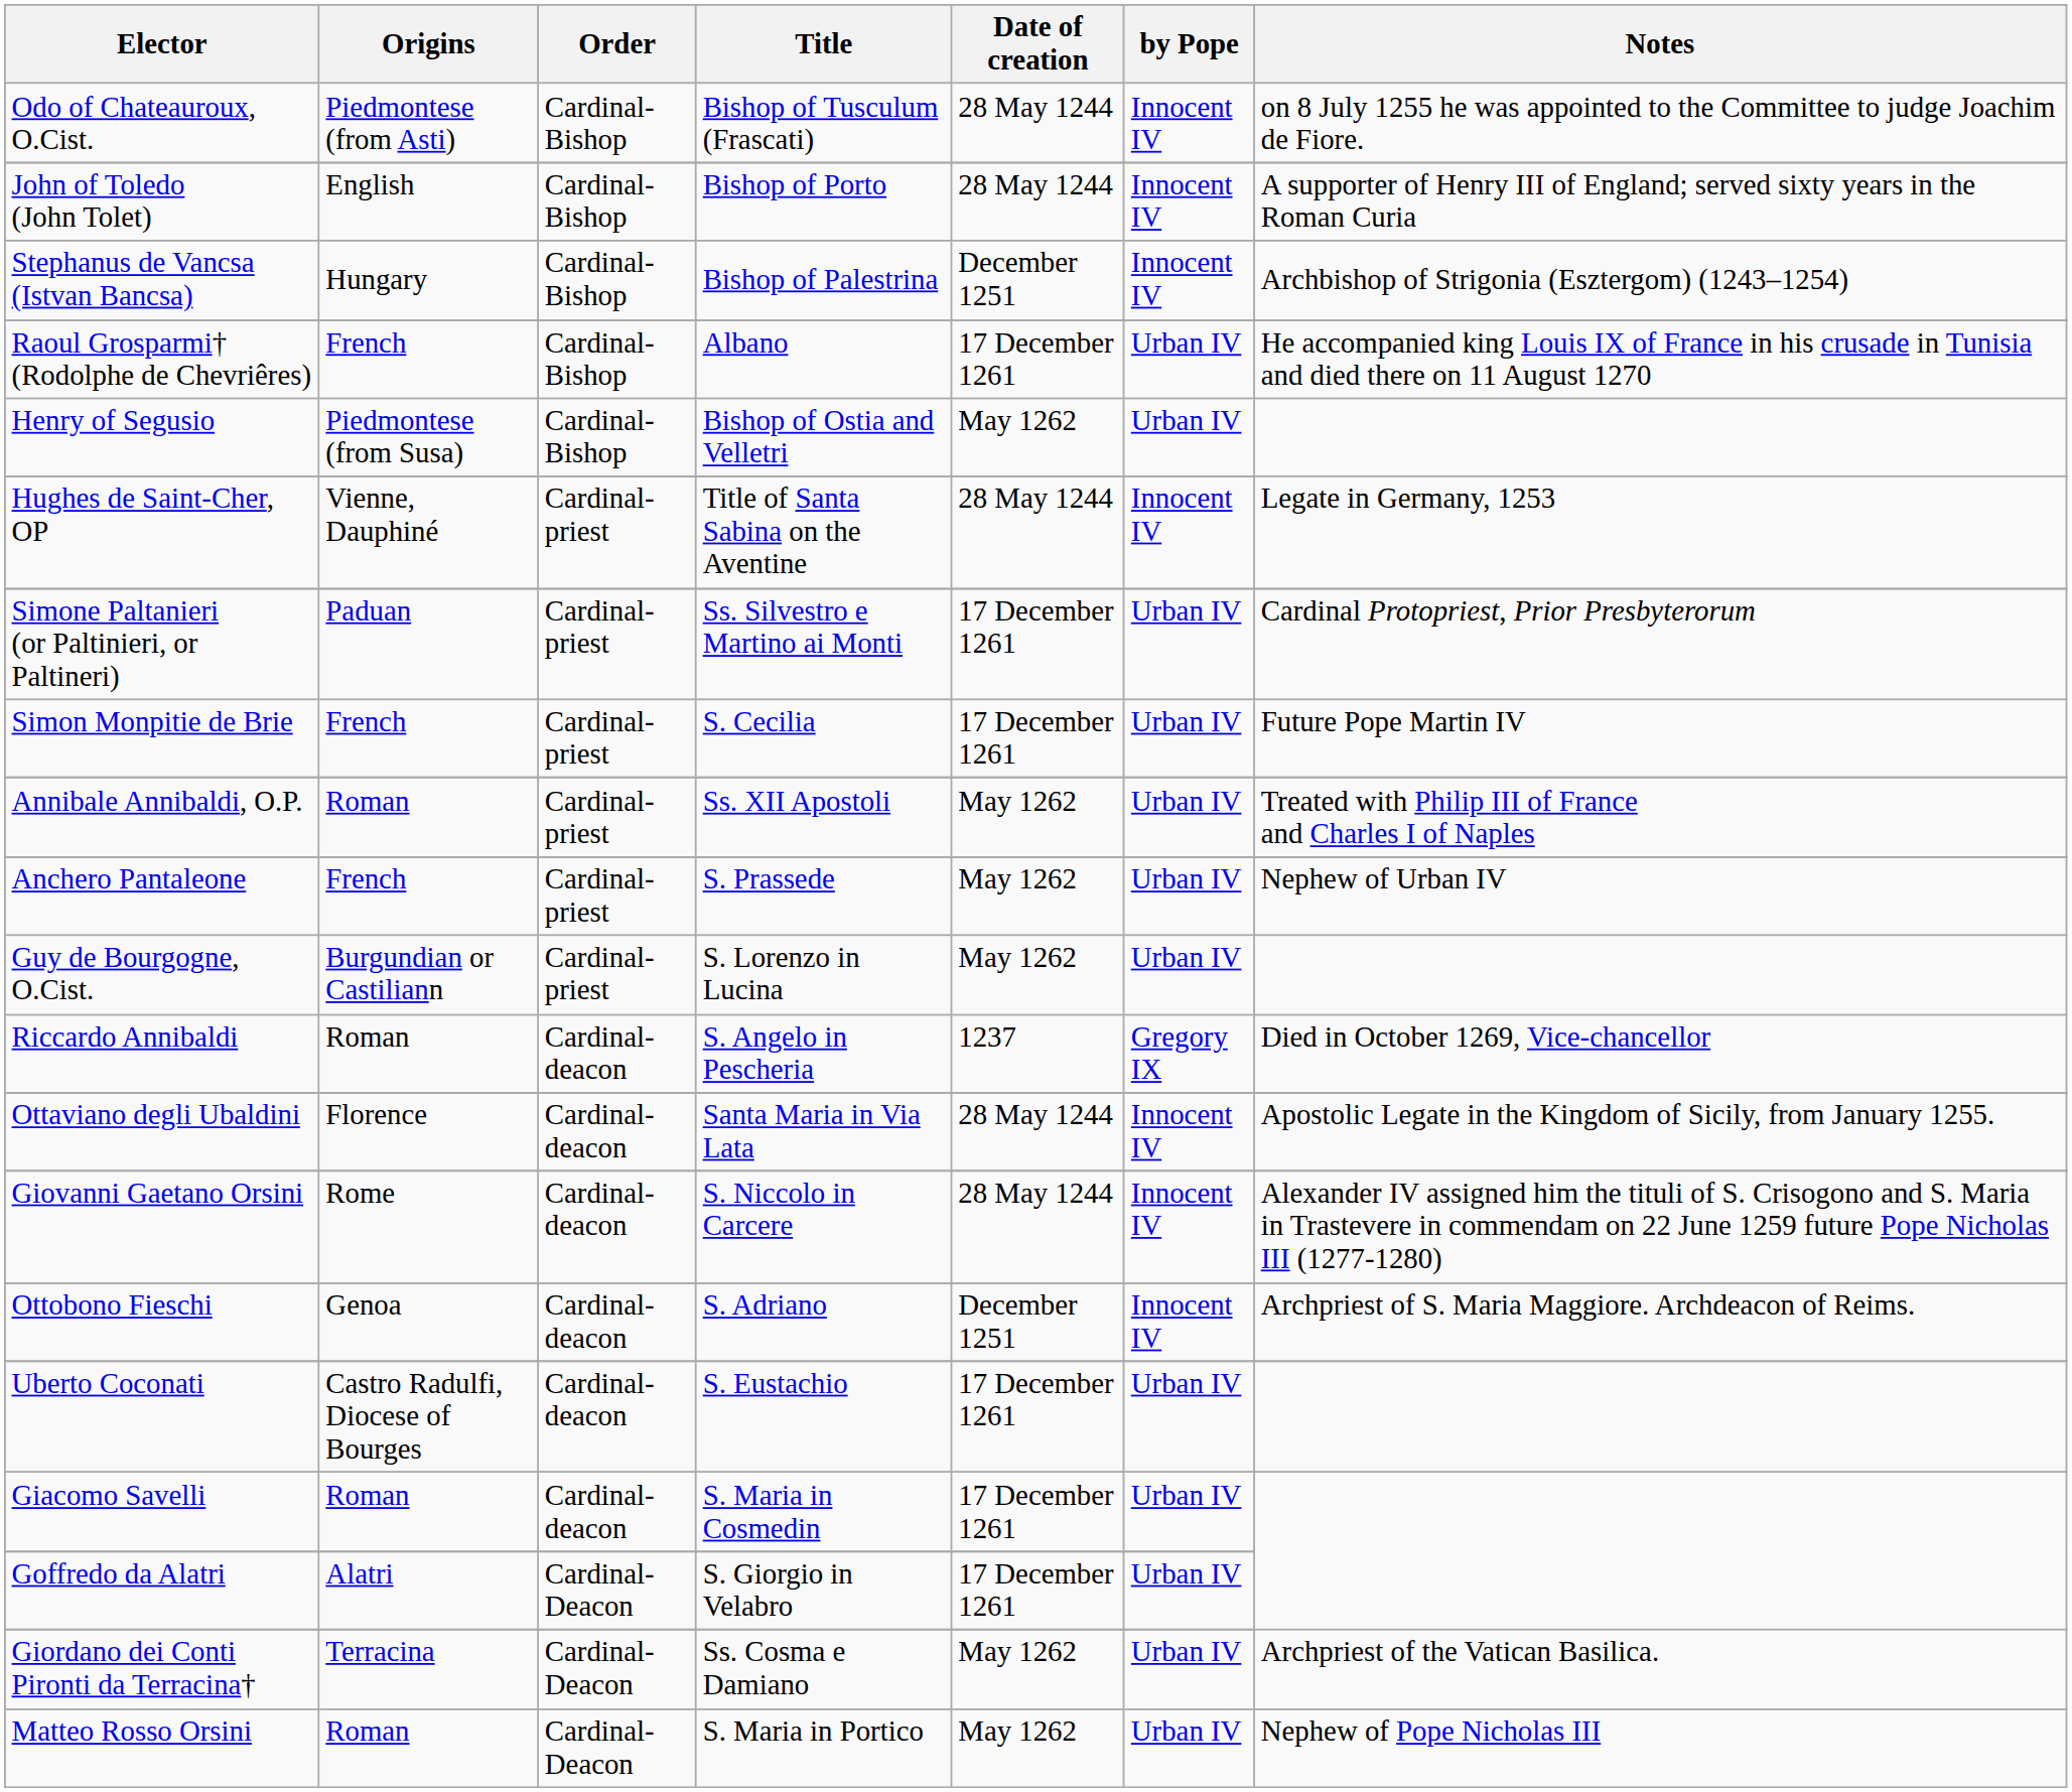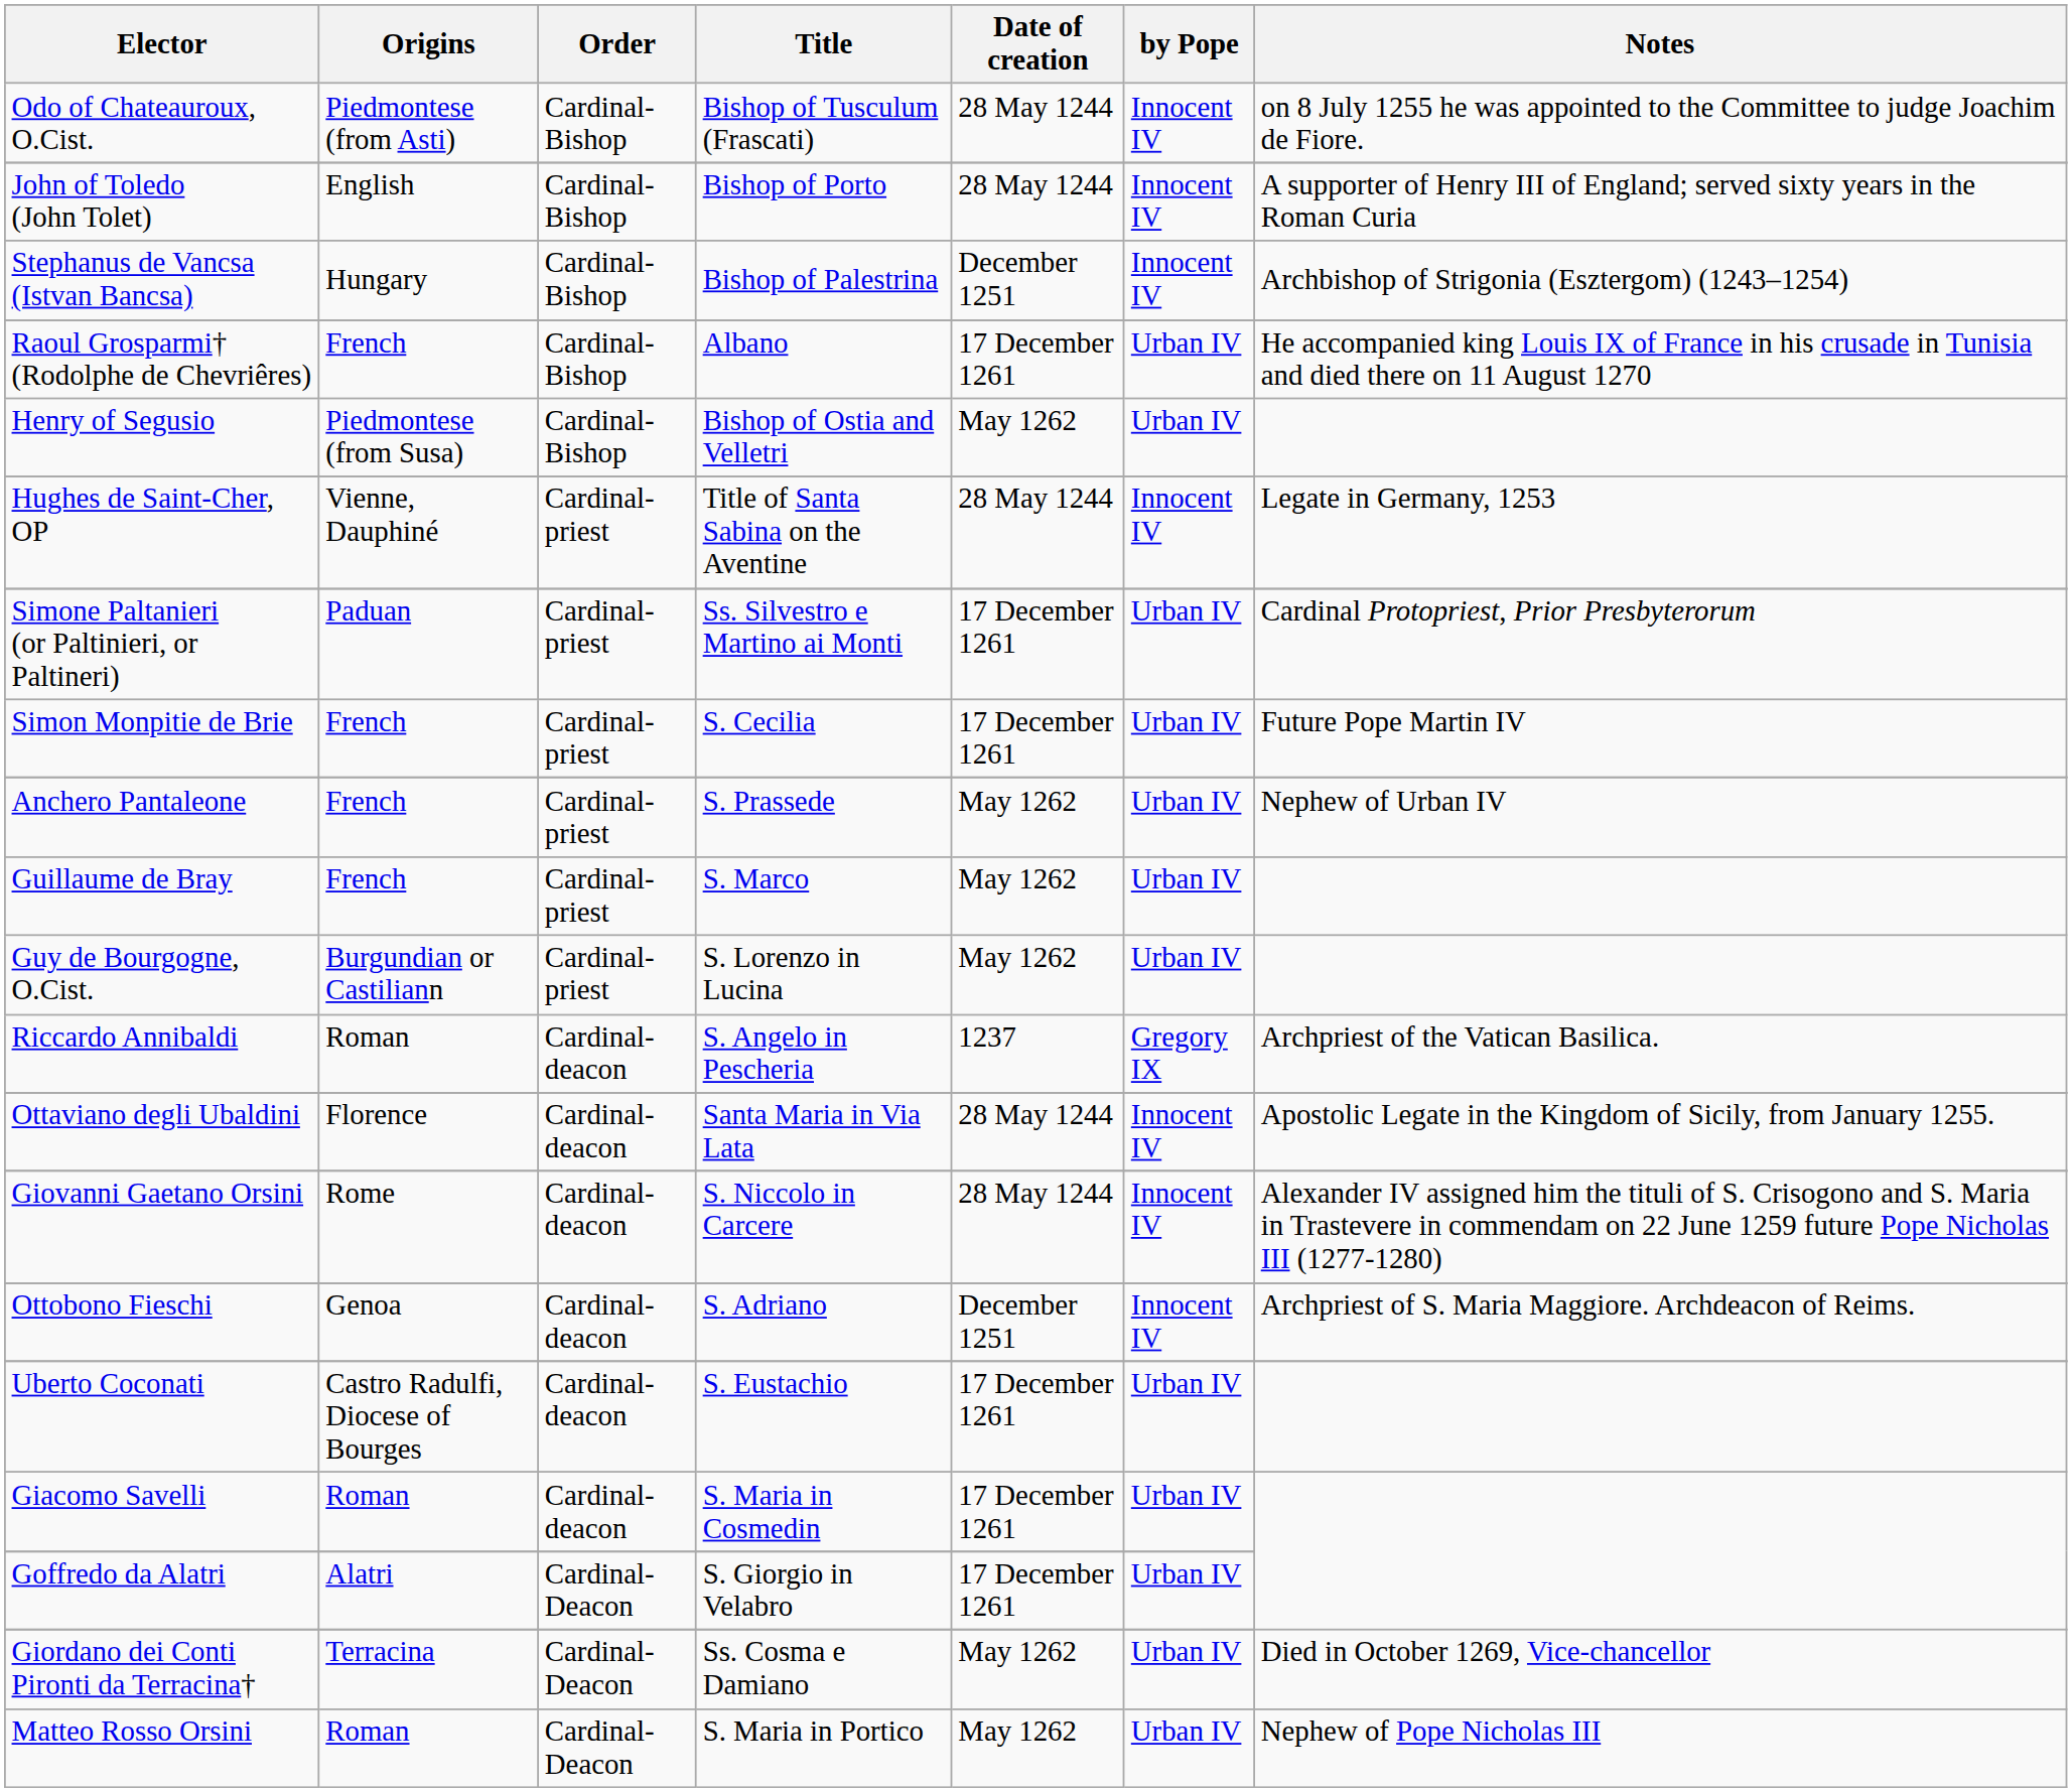 <table class="wikitable sortable collapsible" style="width: 90%" style="margin: 2em auto 2em auto;">
 <tr>
 <th width="*">Elector</th>
 <th width="*">Origins</th>
 <th width="*">Order</th>
 <th width="*">Title</th>
 <th width="*">Date of creation</th>
 <th width="*">by Pope</th>
 <th width="*">Notes</th>
 </tr>
 <tr valign="top">
 <td><a href='#'>Odo of Chateauroux</a>, O.Cist.</td>
 <td><a href='#'>Piedmontese</a> (from <a href='#'>Asti</a>)</td>
 <td>Cardinal-Bishop</td>
 <td><a href='#'>Bishop of Tusculum</a> (Frascati)</td>
 <td data-sort-value="1244-05-28">28 May 1244</td>
 <td><a href='#'>Innocent IV</a></td>
 <td>on 8 July 1255 he was appointed to the Committee to judge Joachim de Fiore.</td>
 </tr>
 <tr>
 </tr>
 <tr valign="top">
 <td><a href='#'>John of Toledo</a><br>(John Tolet)</td>
 <td>English</td>
 <td>Cardinal-Bishop</td>
 <td><a href='#'>Bishop of Porto</a></td>
 <td data-sort-value="1244-05-28">28 May 1244</td>
 <td><a href='#'>Innocent IV</a></td>
 <td>A supporter of Henry III of England; served sixty years in the Roman Curia</td>
 </tr>
 <tr>
 <td><a href='#'>Stephanus de Vancsa <br> (Istvan Bancsa)</a></td>
 <td>Hungary</td>
 <td>Cardinal-Bishop</td>
 <td><a href='#'>Bishop of Palestrina</a></td>
 <td data-sort-value="1251-12-00">December 1251</td>
 <td><a href='#'>Innocent IV</a></td>
 <td>Archbishop of Strigonia (Esztergom) (1243–1254)</td>
 </tr>
 <tr>
 </tr>
 <tr valign="top">
 <td><a href='#'>Raoul Grosparmi</a>† (Rodolphe de Chevriêres)</td>
 <td><a href='#'>French</a></td>
 <td>Cardinal-Bishop</td>
 <td><a href='#'>Albano</a></td>
 <td data-sort-value="1261-12-17">17 December 1261</td>
 <td><a href='#'>Urban IV</a></td>
 <td>He accompanied king <a href='#'>Louis IX of France</a> in his <a href='#'>crusade</a> in <a href='#'>Tunisia</a> and died there on 11 August 1270</td>
 </tr>
 <tr valign="top">
 <td><a href='#'>Henry of Segusio</a></td>
 <td><a href='#'>Piedmontese</a> (from Susa)</td>
 <td>Cardinal-Bishop</td>
 <td><a href='#'>Bishop of Ostia and Velletri</a></td>
 <td data-sort-value="1262-05-00">May 1262</td>
 <td><a href='#'>Urban IV</a></td>
 </tr>
 <tr>
 </tr>
 <tr>
 </tr>
 <tr valign="top">
 <td><a href='#'>Hughes de Saint-Cher</a>, OP</td>
 <td>Vienne, Dauphiné</td>
 <td>Cardinal-priest</td>
 <td>Title of <a href='#'>Santa Sabina</a> on the Aventine</td>
 <td data-sort-value="1244-05-28">28 May 1244</td>
 <td><a href='#'>Innocent IV</a></td>
 <td>Legate in Germany, 1253</td>
 </tr>
 <tr>
 </tr>
 <tr valign="top">
 <td><a href='#'>Simone Paltanieri</a> <br>(or Paltinieri, or Paltineri)</td>
 <td><a href='#'>Paduan</a></td>
 <td>Cardinal-priest</td>
 <td><a href='#'>Ss. Silvestro e Martino ai Monti</a></td>
 <td data-sort-value="1261-12-17">17 December 1261</td>
 <td><a href='#'>Urban IV</a></td>
 <td>Cardinal <em>Protopriest</em>, <em>Prior Presbyterorum</em></td>
 </tr>
 <tr valign="top">
 <td><a href='#'>Simon Monpitie de Brie</a></td>
 <td><a href='#'>French</a></td>
 <td>Cardinal-priest</td>
 <td><a href='#'>S. Cecilia</a></td>
 <td data-sort-value="1261-12-17">17 December 1261</td>
 <td><a href='#'>Urban IV</a></td>
 <td>Future Pope Martin IV</td>
 </tr>
 <tr>
 </tr>
-<tr valign="top">
-<td><a href='#'>Annibale Annibaldi</a>, O.P.</td>
-<td><a href='#'>Roman</a></td>
-<td>Cardinal-priest</td>
-<td><a href='#'>Ss. XII Apostoli</a></td>
-<td data-sort-value="1262-05-00">May 1262</td>
-<td><a href='#'>Urban IV</a></td>
-<td>Treated with <a href='#'>Philip III of France</a><br>and <a href='#'>Charles I of Naples</a></td>
-</tr>
 <tr>
 </tr>
 <tr valign="top">
 <td><a href='#'>Anchero Pantaleone</a></td>
 <td><a href='#'>French</a></td>
 <td>Cardinal-priest</td>
 <td><a href='#'>S. Prassede</a></td>
 <td data-sort-value="1262-05-00">May 1262</td>
 <td><a href='#'>Urban IV</a></td>
 <td>Nephew of Urban IV</td>
+</tr>
+<tr valign="top">
+<td><a href='#'>Guillaume de Bray</a></td>
+<td><a href='#'>French</a></td>
+<td>Cardinal-priest</td>
+<td><a href='#'>S. Marco</a></td>
+<td data-sort-value="1262-05-00">May 1262</td>
+<td><a href='#'>Urban IV</a></td>
+<td></td>
 </tr>
 <tr valign="top">
 <td><a href='#'>Guy de Bourgogne</a>, O.Cist.</td>
 <td><a href='#'>Burgundian</a> or <a href='#'>Castilian</a>n</td>
 <td>Cardinal-priest</td>
 <td>S. Lorenzo in Lucina</td>
 <td data-sort-value="1262-05-00">May 1262</td>
 <td><a href='#'>Urban IV</a></td>
 <td></td>
 </tr>
 <tr valign="top">
 <td><a href='#'>Riccardo Annibaldi</a></td>
 <td>Roman</td>
 <td>Cardinal-deacon</td>
 <td><a href='#'>S. Angelo in Pescheria</a></td>
 <td data-sort-value="1237-00-00">1237</td>
 <td><a href='#'>Gregory IX</a></td>
-<td>Died in October 1269, <a href='#'>Vice-chancellor</a></td>
+<td>Archpriest of the Vatican Basilica.</td>
 </tr>
 <tr>
 </tr>
 <tr valign="top">
 <td><a href='#'>Ottaviano degli Ubaldini</a></td>
 <td>Florence</td>
 <td>Cardinal-deacon</td>
 <td><a href='#'>Santa Maria in Via Lata</a></td>
 <td data-sort-value="1244-05-28">28 May 1244</td>
 <td><a href='#'>Innocent IV</a></td>
 <td>Apostolic Legate in the Kingdom of Sicily, from January 1255.</td>
 </tr>
 <tr>
 </tr>
 <tr valign="top">
 <td><a href='#'>Giovanni Gaetano Orsini</a></td>
 <td>Rome</td>
 <td>Cardinal-deacon</td>
 <td><a href='#'>S. Niccolo in Carcere</a></td>
 <td data-sort-value="1244-05-28">28 May 1244</td>
 <td><a href='#'>Innocent IV</a></td>
 <td>Alexander IV assigned him the tituli of S. Crisogono and S. Maria in Trastevere in commendam on 22 June 1259 future <a href='#'>Pope Nicholas III</a> (1277-1280)</td>
 </tr>
 <tr>
 </tr>
 <tr valign="top">
 <td><a href='#'>Ottobono Fieschi</a></td>
 <td>Genoa</td>
 <td>Cardinal-deacon</td>
 <td><a href='#'>S. Adriano</a></td>
 <td data-sort-value="1251-12-00">December 1251</td>
 <td><a href='#'>Innocent IV</a></td>
 <td>Archpriest of S. Maria Maggiore. Archdeacon of Reims.</td>
 </tr>
 <tr>
 </tr>
 <tr valign="top">
 <td><a href='#'>Uberto Coconati</a></td>
 <td>Castro Radulfi,<br>Diocese of Bourges</td>
 <td>Cardinal-deacon</td>
 <td><a href='#'>S. Eustachio</a></td>
 <td data-sort-value="1261-12-17">17 December 1261</td>
 <td><a href='#'>Urban IV</a></td>
 <td></td>
 </tr>
 <tr valign="top">
 <td><a href='#'>Giacomo Savelli</a></td>
 <td><a href='#'>Roman</a></td>
 <td>Cardinal-deacon</td>
 <td><a href='#'>S. Maria in Cosmedin</a></td>
 <td data-sort-value="1261-12-17">17 December 1261</td>
 <td><a href='#'>Urban IV</a></td>
 </tr>
 <tr>
 </tr>
 <tr>
 </tr>
 <tr valign="top">
 <td><a href='#'>Goffredo da Alatri</a></td>
 <td><a href='#'>Alatri</a></td>
 <td>Cardinal-Deacon</td>
 <td>S. Giorgio in Velabro</td>
 <td data-sort-value="1261-12-17">17 December 1261</td>
 <td><a href='#'>Urban IV</a></td>
 </tr>
 <tr>
 </tr>
 <tr>
 </tr>
 <tr valign="top">
 <td><a href='#'>Giordano dei Conti Pironti da Terracina</a>†</td>
 <td><a href='#'>Terracina</a></td>
 <td>Cardinal-Deacon</td>
 <td>Ss. Cosma e Damiano</td>
 <td data-sort-value="1262-05-00">May 1262</td>
 <td><a href='#'>Urban IV</a></td>
-<td>Archpriest of the Vatican Basilica.</td>
+<td>Died in October 1269, <a href='#'>Vice-chancellor</a></td>
 </tr>
 <tr valign="top">
 <td><a href='#'>Matteo Rosso Orsini</a></td>
 <td><a href='#'>Roman</a></td>
 <td>Cardinal-Deacon</td>
 <td>S. Maria in Portico</td>
 <td data-sort-value="1262-05-00">May 1262</td>
 <td><a href='#'>Urban IV</a></td>
 <td>Nephew of <a href='#'>Pope Nicholas III</a></td>
 </tr>
 </table>
